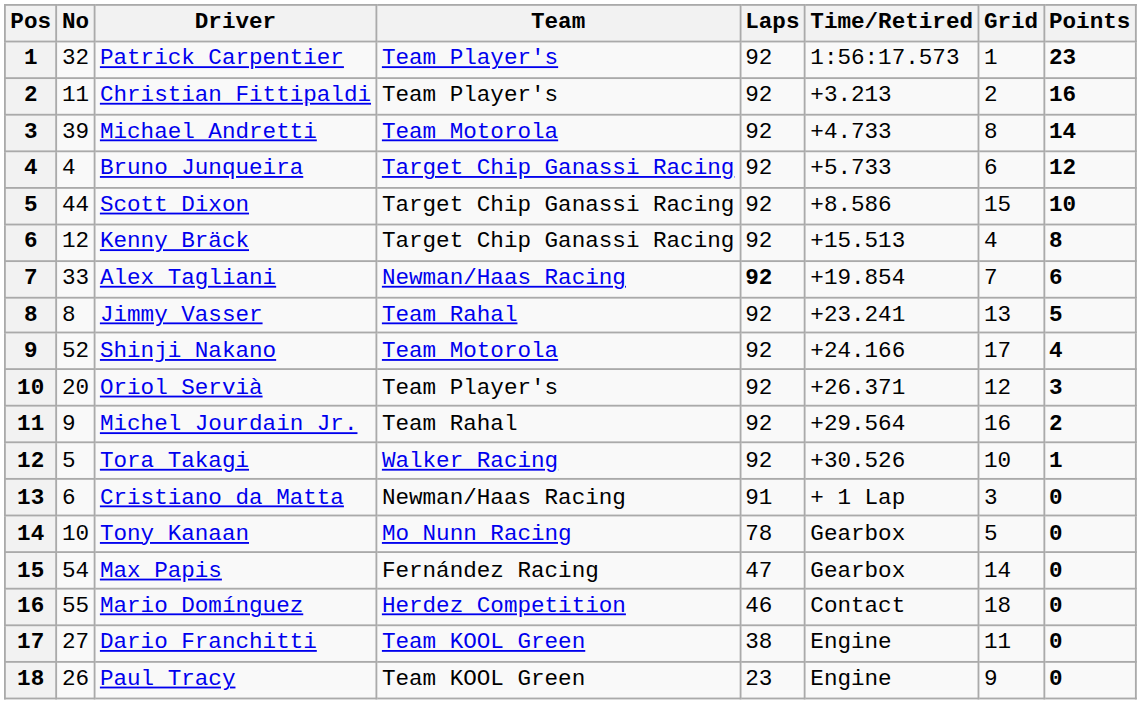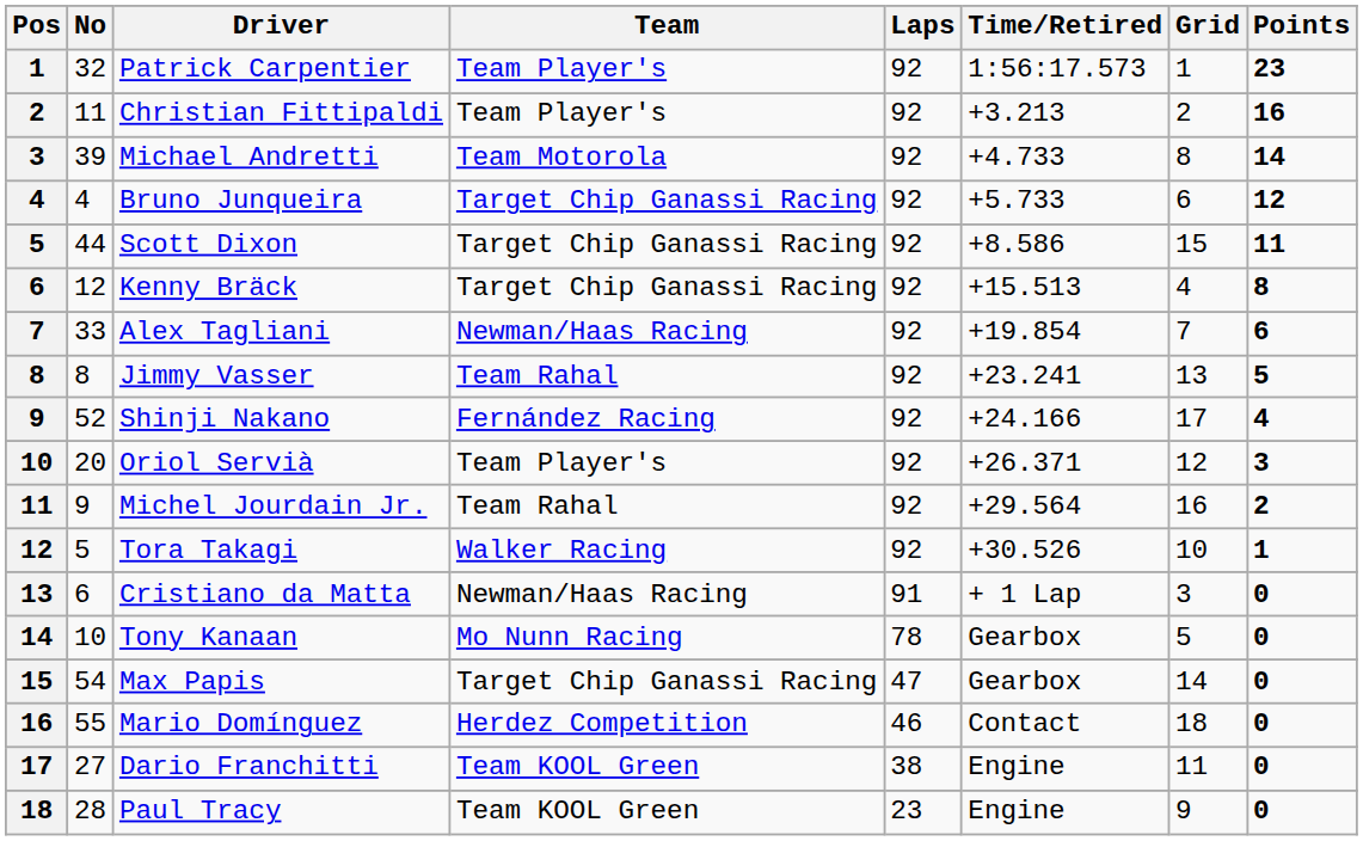 <table class="wikitable" style="font-size:95%;">
 <tr>
 <th>Pos</th>
 <th>No</th>
 <th>Driver</th>
 <th>Team</th>
 <th>Laps</th>
 <th>Time/Retired</th>
 <th>Grid</th>
 <th>Points</th>
 </tr>
 <tr>
 <th>1</th>
 <td>32</td>
 <td> <a href='#'>Patrick Carpentier</a></td>
 <td><a href='#'>Team Player's</a></td>
 <td>92</td>
 <td>1:56:17.573</td>
 <td>1</td>
 <td><strong>23</strong></td>
 </tr>
 <tr>
 <th>2</th>
 <td>11</td>
 <td> <a href='#'>Christian Fittipaldi</a></td>
 <td>Team Player's</td>
 <td>92</td>
 <td>+3.213</td>
 <td>2</td>
 <td><strong>16</strong></td>
 </tr>
 <tr>
 <th>3</th>
 <td>39</td>
 <td> <a href='#'>Michael Andretti</a></td>
 <td><a href='#'>Team Motorola</a></td>
 <td>92</td>
 <td>+4.733</td>
 <td>8</td>
 <td><strong>14</strong></td>
 </tr>
 <tr>
 <th>4</th>
 <td>4</td>
 <td> <a href='#'>Bruno Junqueira</a></td>
 <td><a href='#'>Target Chip Ganassi Racing</a></td>
 <td>92</td>
 <td>+5.733</td>
 <td>6</td>
 <td><strong>12</strong></td>
 </tr>
 <tr>
 <th>5</th>
 <td>44</td>
 <td> <a href='#'>Scott Dixon</a></td>
 <td>Target Chip Ganassi Racing</td>
 <td>92</td>
 <td>+8.586</td>
 <td>15</td>
-<td><strong>10</strong></td>
+<td><strong>11</strong></td>
 </tr>
 <tr>
 <th>6</th>
 <td>12</td>
 <td> <a href='#'>Kenny Bräck</a></td>
 <td>Target Chip Ganassi Racing</td>
 <td>92</td>
 <td>+15.513</td>
 <td>4</td>
 <td><strong>8</strong></td>
 </tr>
 <tr>
 <th>7</th>
 <td>33</td>
 <td> <a href='#'>Alex Tagliani</a></td>
 <td><a href='#'>Newman/Haas Racing</a></td>
-<td><strong>92</strong></td>
+<td>92</td>
 <td>+19.854</td>
 <td>7</td>
 <td><strong>6</strong></td>
 </tr>
 <tr>
 <th>8</th>
 <td>8</td>
 <td> <a href='#'>Jimmy Vasser</a></td>
 <td><a href='#'>Team Rahal</a></td>
 <td>92</td>
 <td>+23.241</td>
 <td>13</td>
 <td><strong>5</strong></td>
 </tr>
 <tr>
 <th>9</th>
 <td>52</td>
 <td> <a href='#'>Shinji Nakano</a></td>
-<td><a href='#'>Team Motorola</a></td>
+<td><a href='#'>Fernández Racing</a></td>
 <td>92</td>
 <td>+24.166</td>
 <td>17</td>
 <td><strong>4</strong></td>
 </tr>
 <tr>
 <th>10</th>
 <td>20</td>
 <td> <a href='#'>Oriol Servià</a></td>
 <td>Team Player's</td>
 <td>92</td>
 <td>+26.371</td>
 <td>12</td>
 <td><strong>3</strong></td>
 </tr>
 <tr>
 <th>11</th>
 <td>9</td>
 <td> <a href='#'>Michel Jourdain Jr.</a></td>
 <td>Team Rahal</td>
 <td>92</td>
 <td>+29.564</td>
 <td>16</td>
 <td><strong>2</strong></td>
 </tr>
 <tr>
 <th>12</th>
 <td>5</td>
 <td> <a href='#'>Tora Takagi</a></td>
 <td><a href='#'>Walker Racing</a></td>
 <td>92</td>
 <td>+30.526</td>
 <td>10</td>
 <td><strong>1</strong></td>
 </tr>
 <tr>
 <th>13</th>
 <td>6</td>
 <td> <a href='#'>Cristiano da Matta</a></td>
 <td>Newman/Haas Racing</td>
 <td>91</td>
 <td>+ 1 Lap</td>
 <td>3</td>
 <td><strong>0</strong></td>
 </tr>
 <tr>
 <th>14</th>
 <td>10</td>
 <td> <a href='#'>Tony Kanaan</a></td>
 <td><a href='#'>Mo Nunn Racing</a></td>
 <td>78</td>
 <td>Gearbox</td>
 <td>5</td>
 <td><strong>0</strong></td>
 </tr>
 <tr>
 <th>15</th>
 <td>54</td>
 <td> <a href='#'>Max Papis</a></td>
-<td>Fernández Racing</td>
+<td>Target Chip Ganassi Racing</td>
 <td>47</td>
 <td>Gearbox</td>
 <td>14</td>
 <td><strong>0</strong></td>
 </tr>
 <tr>
 <th>16</th>
 <td>55</td>
 <td> <a href='#'>Mario Domínguez</a></td>
 <td><a href='#'>Herdez Competition</a></td>
 <td>46</td>
 <td>Contact</td>
 <td>18</td>
 <td><strong>0</strong></td>
 </tr>
 <tr>
 <th>17</th>
 <td>27</td>
 <td> <a href='#'>Dario Franchitti</a></td>
 <td><a href='#'>Team KOOL Green</a></td>
 <td>38</td>
 <td>Engine</td>
 <td>11</td>
 <td><strong>0</strong></td>
 </tr>
 <tr>
 <th>18</th>
-<td>26</td>
+<td>28</td>
 <td> <a href='#'>Paul Tracy</a></td>
 <td>Team KOOL Green</td>
 <td>23</td>
 <td>Engine</td>
 <td>9</td>
 <td><strong>0</strong></td>
 </tr>
 </table>
